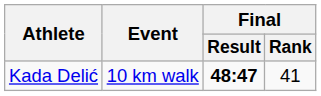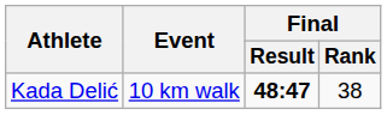 <table class="wikitable" style="font-size:90%">
 <tr>
 <th rowspan="2">Athlete</th>
 <th rowspan="2">Event</th>
 <th colspan="2">Final</th>
 </tr>
 <tr style="font-size:95%">
 <th>Result</th>
 <th>Rank</th>
 </tr>
 <tr align=center>
 <td align=left><a href='#'>Kada Delić</a></td>
 <td align=left><a href='#'>10 km walk</a></td>
 <td><strong>48:47</strong></td>
-<td>41</td>
+<td>38</td>
 </tr>
 </table>
